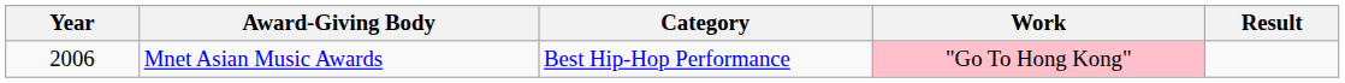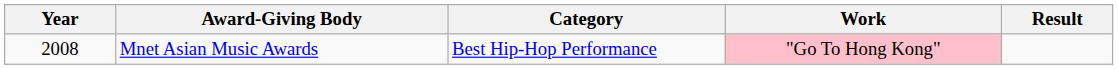 <table | width="75%" class="wikitable sortable">
 <tr>
 <th width="10%">Year</th>
 <th width="30%">Award-Giving Body</th>
 <th width="25%">Category</th>
 <th width="25%">Work</th>
 <th width="10%">Result</th>
 </tr>
 <tr>
-<td align="center">2006</td>
+<td align="center">2008</td>
 <td><a href='#'>Mnet Asian Music Awards</a></td>
 <td><a href='#'>Best Hip-Hop Performance</a></td>
 <td align="center" style="background: pink;">"Go To Hong Kong"</td>
 <td></td>
 </tr>
 </table>
